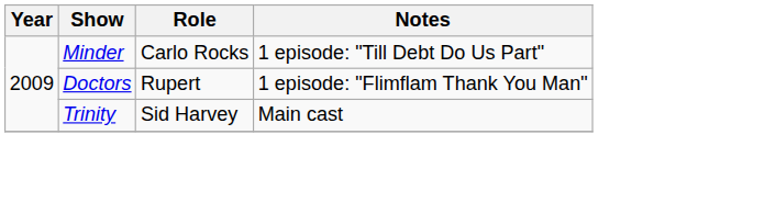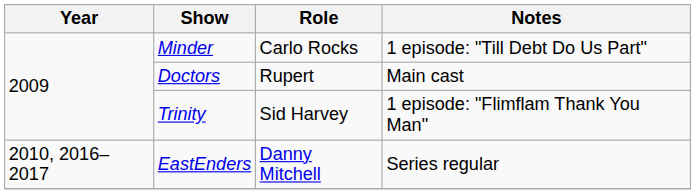 <table class="wikitable">
 <tr>
 <th>Year</th>
 <th>Show</th>
 <th>Role</th>
 <th>Notes</th>
 </tr>
 <tr>
 <td rowspan="3">2009</td>
 <td><em><a href='#'>Minder</a></em></td>
 <td>Carlo Rocks</td>
 <td>1 episode: "Till Debt Do Us Part"</td>
 </tr>
 <tr>
 <td><em><a href='#'>Doctors</a></em></td>
 <td>Rupert</td>
-<td>1 episode: "Flimflam Thank You Man"</td>
+<td>Main cast</td>
 </tr>
 <tr>
 <td><em><a href='#'>Trinity</a></em></td>
 <td>Sid Harvey</td>
-<td>Main cast</td>
+<td>1 episode: "Flimflam Thank You Man"</td>
+</tr>
+<tr>
+<td rowspan="1">2010, 2016–2017</td>
+<td><em><a href='#'>EastEnders</a></em></td>
+<td><a href='#'>Danny Mitchell</a></td>
+<td>Series regular</td>
 </tr>
 <tr>
 </tr>
 </table>
